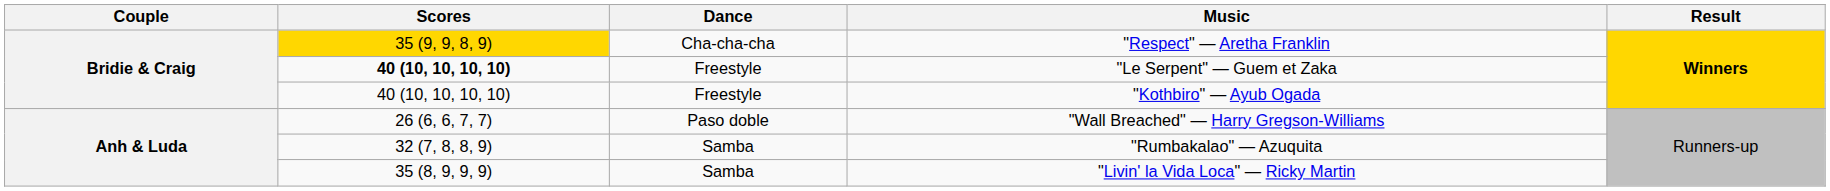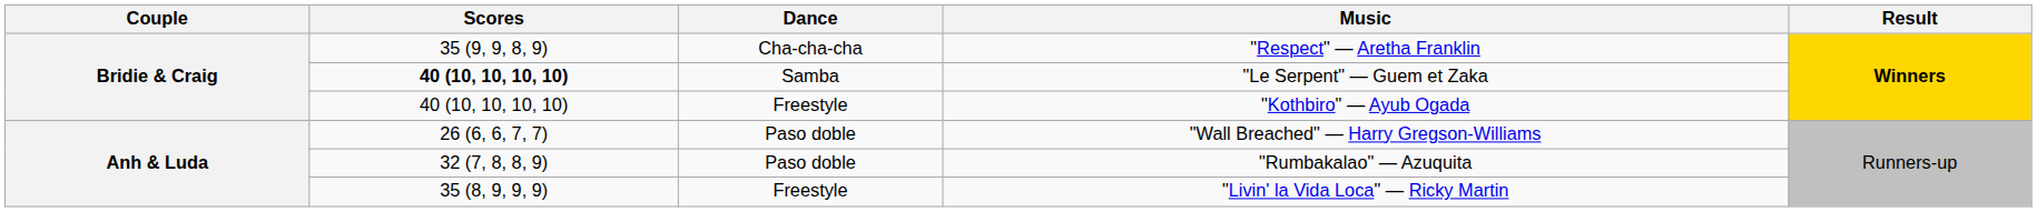 <table class="wikitable sortable" style="text-align:center; width: 90%">
 <tr>
 <th scope="col">Couple</th>
 <th scope="col">Scores</th>
 <th scope="col">Dance</th>
 <th scope="col" class="unsortable">Music</th>
 <th scope="col" class="unsortable">Result</th>
 </tr>
 <tr>
 <th scope="row" rowspan=3>Bridie & Craig</th>
-<td style="background: gold;">35 (9, 9, 8, 9)</td>
+<td>35 (9, 9, 8, 9)</td>
 <td>Cha-cha-cha</td>
 <td>"<a href='#'>Respect</a>" — <a href='#'>Aretha Franklin</a></td>
 <td rowspan="3" bgcolor="gold"><strong>Winners</strong></td>
 </tr>
 <tr>
 <td><strong>40 (10, 10, 10, 10)</strong></td>
-<td>Freestyle</td>
+<td>Samba</td>
 <td>"Le Serpent" — Guem et Zaka</td>
 </tr>
 <tr>
 <td>40 (10, 10, 10, 10)</td>
 <td>Freestyle</td>
 <td>"<a href='#'>Kothbiro</a>" — <a href='#'>Ayub Ogada</a></td>
 </tr>
 <tr>
 <th scope="row" rowspan=3>Anh & Luda</th>
 <td>26 (6, 6, 7, 7)</td>
 <td>Paso doble</td>
 <td>"Wall Breached" — <a href='#'>Harry Gregson-Williams</a></td>
 <td rowspan="3" bgcolor="silver">Runners-up</td>
 </tr>
 <tr>
 <td>32 (7, 8, 8, 9)</td>
-<td>Samba</td>
+<td>Paso doble</td>
 <td>"Rumbakalao" — Azuquita</td>
 </tr>
 <tr>
 <td>35 (8, 9, 9, 9)</td>
-<td>Samba</td>
+<td>Freestyle</td>
 <td>"<a href='#'>Livin' la Vida Loca</a>" — <a href='#'>Ricky Martin</a></td>
 </tr>
 </table>
